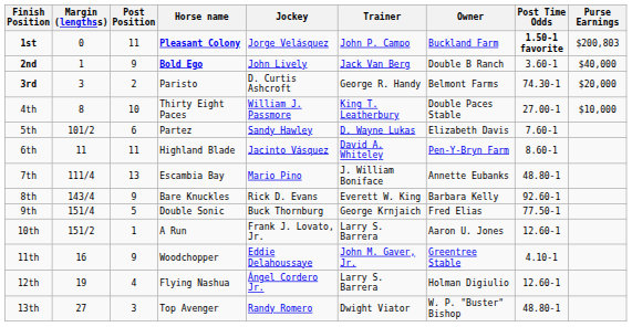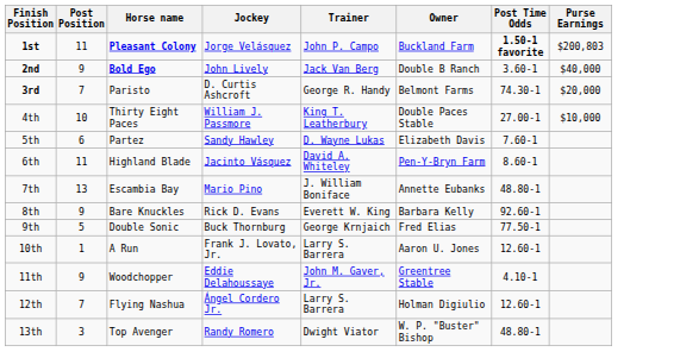 <table class="wikitable sortable" | border="2" cellpadding="1" style="border-collapse: collapse; font-size:90%">
 <tr>
 <th width="45px">Finish <br> Position</th>
-<th width="45px">Margin<br> <span>(<a href='#'>lengths</a>s)</span></th>
 <th width="40px">Post <br> Position</th>
 <th width="110px">Horse name</th>
 <th width="115px">Jockey</th>
 <th width="110px">Trainer</th>
 <th width="110px">Owner</th>
 <th width="65px">Post Time <br> Odds</th>
 <th width="70px">Purse <br> Earnings</th>
 </tr>
 <tr>
 <td align=center><strong>1<span>st</span></strong></td>
-<td align=center>0</td>
 <td align=center>11</td>
 <td><strong><a href='#'>Pleasant Colony</a></strong></td>
 <td><a href='#'>Jorge Velásquez</a></td>
 <td><a href='#'>John P. Campo</a></td>
 <td><a href='#'>Buckland Farm</a></td>
 <td align=center><strong>1.50-1</strong> <br><strong><span>favorite</span></strong></td>
 <td align=center>$200,803</td>
 </tr>
 <tr>
 <td align=center><strong>2<span>nd</span></strong></td>
-<td align=center>1</td>
 <td align=center>9</td>
 <td><strong><a href='#'>Bold Ego</a></strong></td>
 <td><a href='#'>John Lively</a></td>
 <td><a href='#'>Jack Van Berg</a></td>
 <td>Double B Ranch</td>
 <td align=center>3.60-1</td>
 <td align=center>$40,000</td>
 </tr>
 <tr>
 <td align=center><strong>3<span>rd</span></strong></td>
-<td align=center>3</td>
-<td align=center>2</td>
+<td align=center>7</td>
 <td>Paristo</td>
 <td>D. Curtis Ashcroft</td>
 <td>George R. Handy</td>
 <td>Belmont Farms</td>
 <td align=center>74.30-1</td>
 <td align=center>$20,000</td>
 </tr>
 <tr>
 <td align=center>4<span>th</span></td>
-<td align=center>8</td>
 <td align=center>10</td>
 <td>Thirty Eight Paces</td>
 <td><a href='#'>William J. Passmore</a></td>
 <td><a href='#'>King T. Leatherbury</a></td>
 <td>Double Paces Stable</td>
 <td align=center>27.00-1</td>
 <td align=center>$10,000</td>
 </tr>
 <tr>
 <td align=center>5<span>th</span></td>
-<td align=center>10<span>1/2</span></td>
 <td align=center>6</td>
 <td>Partez</td>
 <td><a href='#'>Sandy Hawley</a></td>
 <td><a href='#'>D. Wayne Lukas</a></td>
 <td>Elizabeth Davis</td>
 <td align=center>7.60-1</td>
 <td align=center></td>
 </tr>
 <tr>
 <td align=center>6<span>th</span></td>
 <td align=center>11</td>
-<td align=center>11</td>
 <td>Highland Blade</td>
 <td><a href='#'>Jacinto Vásquez</a></td>
 <td><a href='#'>David A. Whiteley</a></td>
 <td><a href='#'>Pen-Y-Bryn Farm</a></td>
 <td align=center>8.60-1</td>
 <td></td>
 </tr>
 <tr>
 <td align=center>7<span>th</span></td>
-<td align=center>11<span>1/4</span></td>
 <td align=center>13</td>
 <td>Escambia Bay</td>
 <td><a href='#'>Mario Pino</a></td>
 <td>J. William Boniface</td>
 <td>Annette Eubanks</td>
 <td align=center>48.80-1</td>
 <td></td>
 </tr>
 <tr>
 <td align=center>8<span>th</span></td>
-<td align=center>14<span>3/4</span></td>
 <td align=center>9</td>
 <td>Bare Knuckles</td>
 <td>Rick D. Evans</td>
 <td>Everett W. King</td>
 <td>Barbara Kelly</td>
 <td align=center>92.60-1</td>
 <td></td>
 </tr>
 <tr>
 <td align=center>9<span>th</span></td>
-<td align=center>15<span>1/4</span></td>
 <td align=center>5</td>
 <td>Double Sonic</td>
 <td>Buck Thornburg</td>
 <td>George Krnjaich</td>
 <td>Fred Elias</td>
 <td align=center>77.50-1</td>
 <td></td>
 </tr>
 <tr>
 <td align=center>10<span>th</span></td>
-<td align=center>15<span>1/2</span></td>
 <td align=center>1</td>
 <td>A Run</td>
 <td>Frank J. Lovato, Jr.</td>
 <td>Larry S. Barrera</td>
 <td>Aaron U. Jones</td>
 <td align=center>12.60-1</td>
 <td></td>
 </tr>
 <tr>
 <td align=center>11<span>th</span></td>
-<td align=center>16</td>
 <td align=center>9</td>
 <td>Woodchopper</td>
 <td><a href='#'>Eddie Delahoussaye</a></td>
 <td><a href='#'>John M. Gaver, Jr.</a></td>
 <td><a href='#'>Greentree Stable</a></td>
 <td align=center>4.10-1</td>
 <td></td>
 </tr>
 <tr>
 <td align=center>12<span>th</span></td>
-<td align=center>19</td>
-<td align=center>4</td>
+<td align=center>7</td>
 <td>Flying Nashua</td>
 <td><a href='#'>Ángel Cordero Jr.</a></td>
 <td>Larry S. Barrera</td>
 <td>Holman Digiulio</td>
 <td align=center>12.60-1</td>
 <td></td>
 </tr>
 <tr>
 <td align=center>13<span>th</span></td>
-<td align=center>27</td>
 <td align=center>3</td>
 <td>Top Avenger</td>
 <td><a href='#'>Randy Romero</a></td>
 <td>Dwight Viator</td>
 <td>W. P. "Buster" Bishop</td>
 <td align=center>48.80-1</td>
 <td></td>
 </tr>
 </table>
